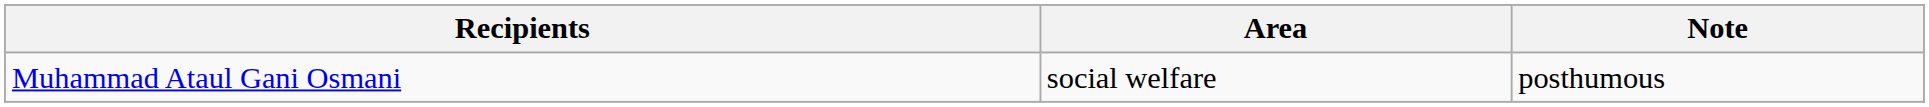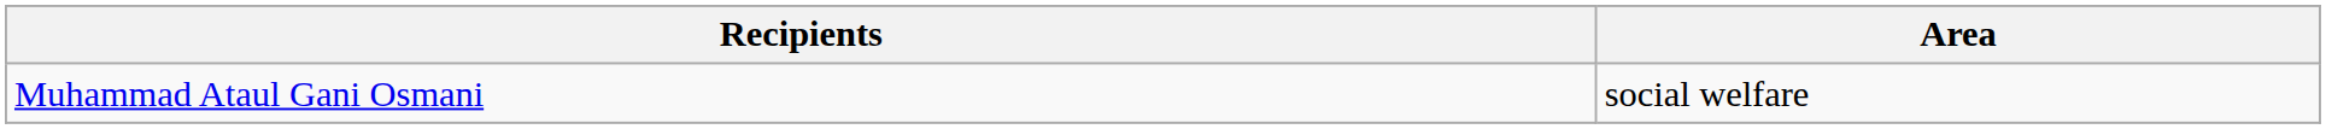 <table class="wikitable" style="width:80%;">
 <tr>
 <th>Recipients</th>
 <th>Area</th>
-<th>Note</th>
 </tr>
 <tr>
 <td><a href='#'>Muhammad Ataul Gani Osmani</a></td>
 <td>social welfare</td>
-<td>posthumous</td>
 </tr>
 </table>
